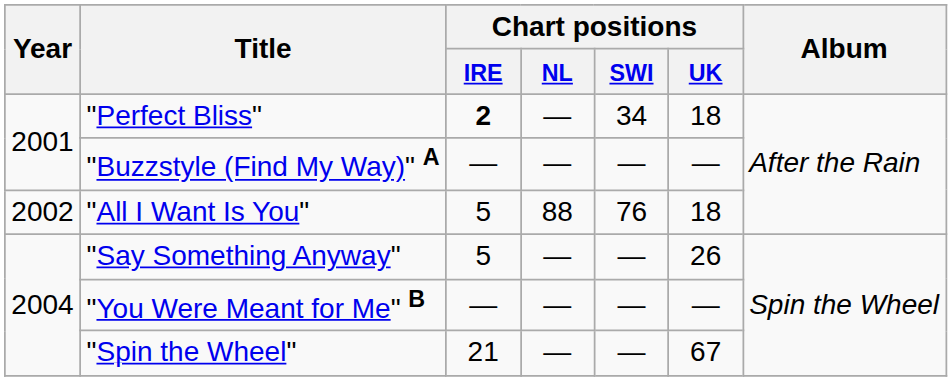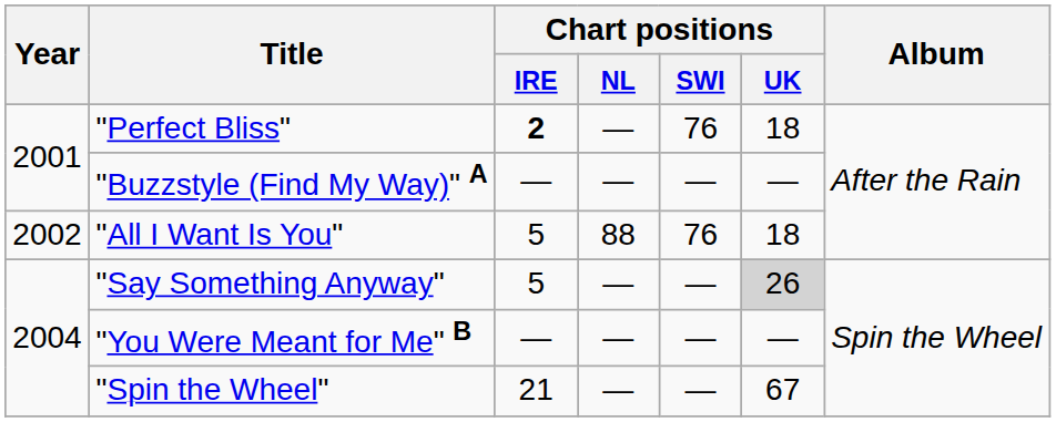 <table class="wikitable">
 <tr>
 <th rowspan=2>Year</th>
 <th rowspan=2>Title</th>
 <th colspan=4>Chart positions</th>
 <th rowspan=2>Album</th>
 </tr>
 <tr>
 <th width=35><small><a href='#'>IRE</a><br></small></th>
 <th width=35><small><a href='#'>NL</a><br></small></th>
 <th width=35><small><a href='#'>SWI</a><br></small></th>
 <th width=35><small><a href='#'>UK</a><br></small></th>
 </tr>
 <tr>
 <td rowspan=2>2001</td>
 <td>"<a href='#'>Perfect Bliss</a>"</td>
 <td align=center><strong>2</strong></td>
 <td align=center>—</td>
-<td align=center>34</td>
+<td align=center>76</td>
 <td align=center>18</td>
 <td rowspan=3><em>After the Rain</em></td>
 </tr>
 <tr>
 <td>"<a href='#'>Buzzstyle (Find My Way)</a>" <sup><strong>A</strong></sup></td>
 <td align=center>—</td>
 <td align=center>—</td>
 <td align=center>—</td>
 <td align=center>—</td>
 </tr>
 <tr>
 <td>2002</td>
 <td>"<a href='#'>All I Want Is You</a>"</td>
 <td align=center>5</td>
 <td align=center>88</td>
 <td align=center>76</td>
 <td align=center>18</td>
 </tr>
 <tr>
 <td rowspan=3>2004</td>
 <td>"<a href='#'>Say Something Anyway</a>"</td>
 <td align=center>5</td>
 <td align=center>—</td>
 <td align=center>—</td>
-<td align=center>26</td>
+<td align=center style="background: lightgrey;">26</td>
 <td rowspan=3><em>Spin the Wheel</em></td>
 </tr>
 <tr>
 <td>"<a href='#'>You Were Meant for Me</a>" <sup><strong>B</strong></sup></td>
 <td align=center>—</td>
 <td align=center>—</td>
 <td align=center>—</td>
 <td align=center>—</td>
 </tr>
 <tr>
 <td>"<a href='#'>Spin the Wheel</a>"</td>
 <td align=center>21</td>
 <td align=center>—</td>
 <td align=center>—</td>
 <td align=center>67</td>
 </tr>
 </table>
